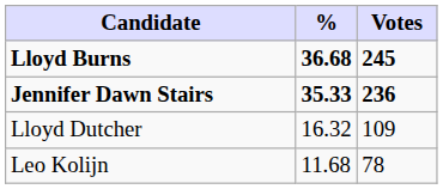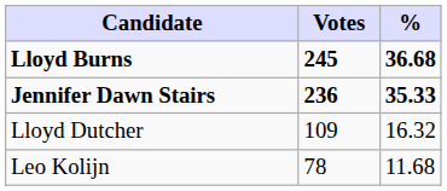 <table class="wikitable">
 <tr>
 <th style="background:#ddf; width:200px;">Candidate</th>
+<th style="background:#ddf; width:50px;">Votes</th>
 <th style="background:#ddf; width:30px;">%</th>
-<th style="background:#ddf; width:50px;">Votes</th>
 </tr>
 <tr>
 <td><strong>Lloyd Burns</strong></td>
+<td><strong>245</strong></td>
 <td><strong>36.68</strong></td>
-<td><strong>245</strong></td>
 </tr>
 <tr>
 <td><strong>Jennifer Dawn Stairs</strong></td>
+<td><strong>236</strong></td>
 <td><strong>35.33</strong></td>
-<td><strong>236</strong></td>
 </tr>
 <tr>
 <td>Lloyd Dutcher</td>
+<td>109</td>
 <td>16.32</td>
-<td>109</td>
 </tr>
 <tr>
 <td>Leo Kolijn</td>
+<td>78</td>
 <td>11.68</td>
-<td>78</td>
 </tr>
 </table>
